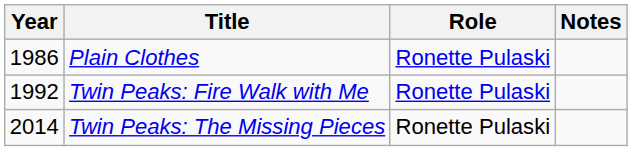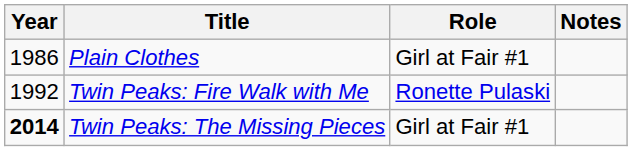 <table class="wikitable sortable">
 <tr>
 <th>Year</th>
 <th>Title</th>
 <th>Role</th>
 <th>Notes</th>
 </tr>
 <tr>
 <td>1986</td>
 <td><a href='#'><em>Plain Clothes</em></a></td>
-<td><a href='#'>Ronette Pulaski</a></td>
+<td>Girl at Fair #1</td>
 <td></td>
 </tr>
 <tr>
 <td>1992</td>
 <td><em><a href='#'>Twin Peaks: Fire Walk with Me</a></em></td>
 <td><a href='#'>Ronette Pulaski</a></td>
 <td></td>
 </tr>
 <tr>
-<td>2014</td>
+<td><strong>2014</strong></td>
 <td><em><a href='#'>Twin Peaks: The Missing Pieces</a></em></td>
-<td>Ronette Pulaski</td>
+<td>Girl at Fair #1</td>
 <td></td>
 </tr>
 </table>
